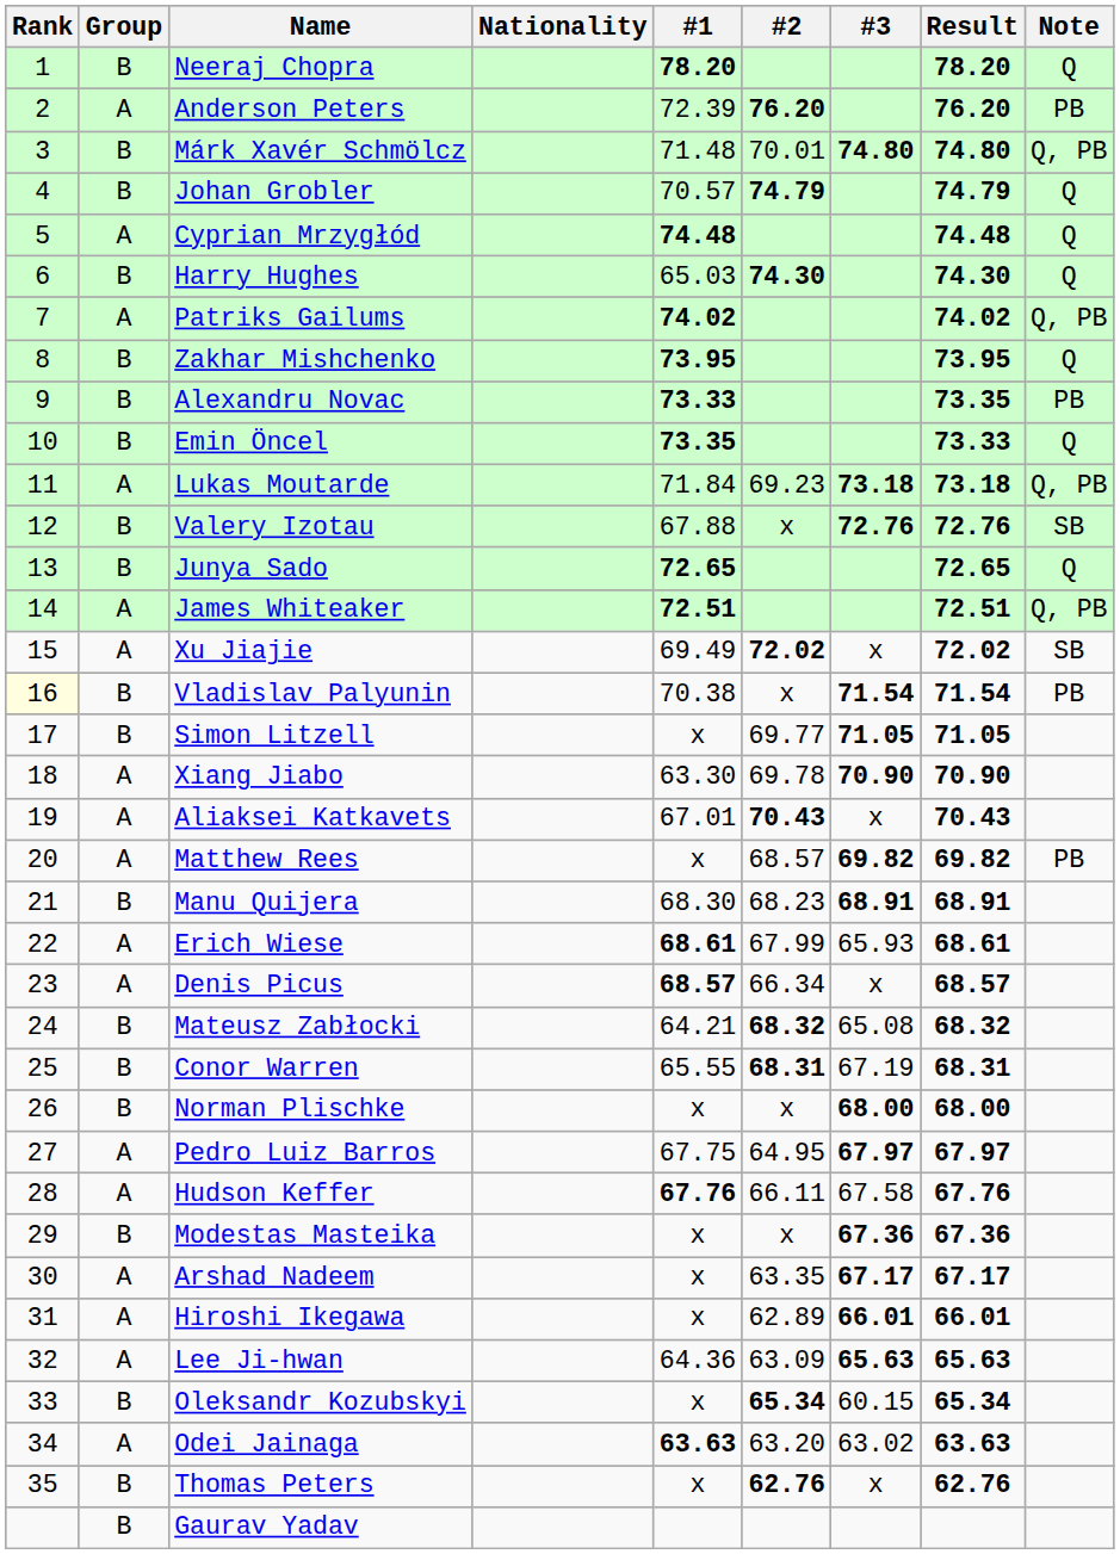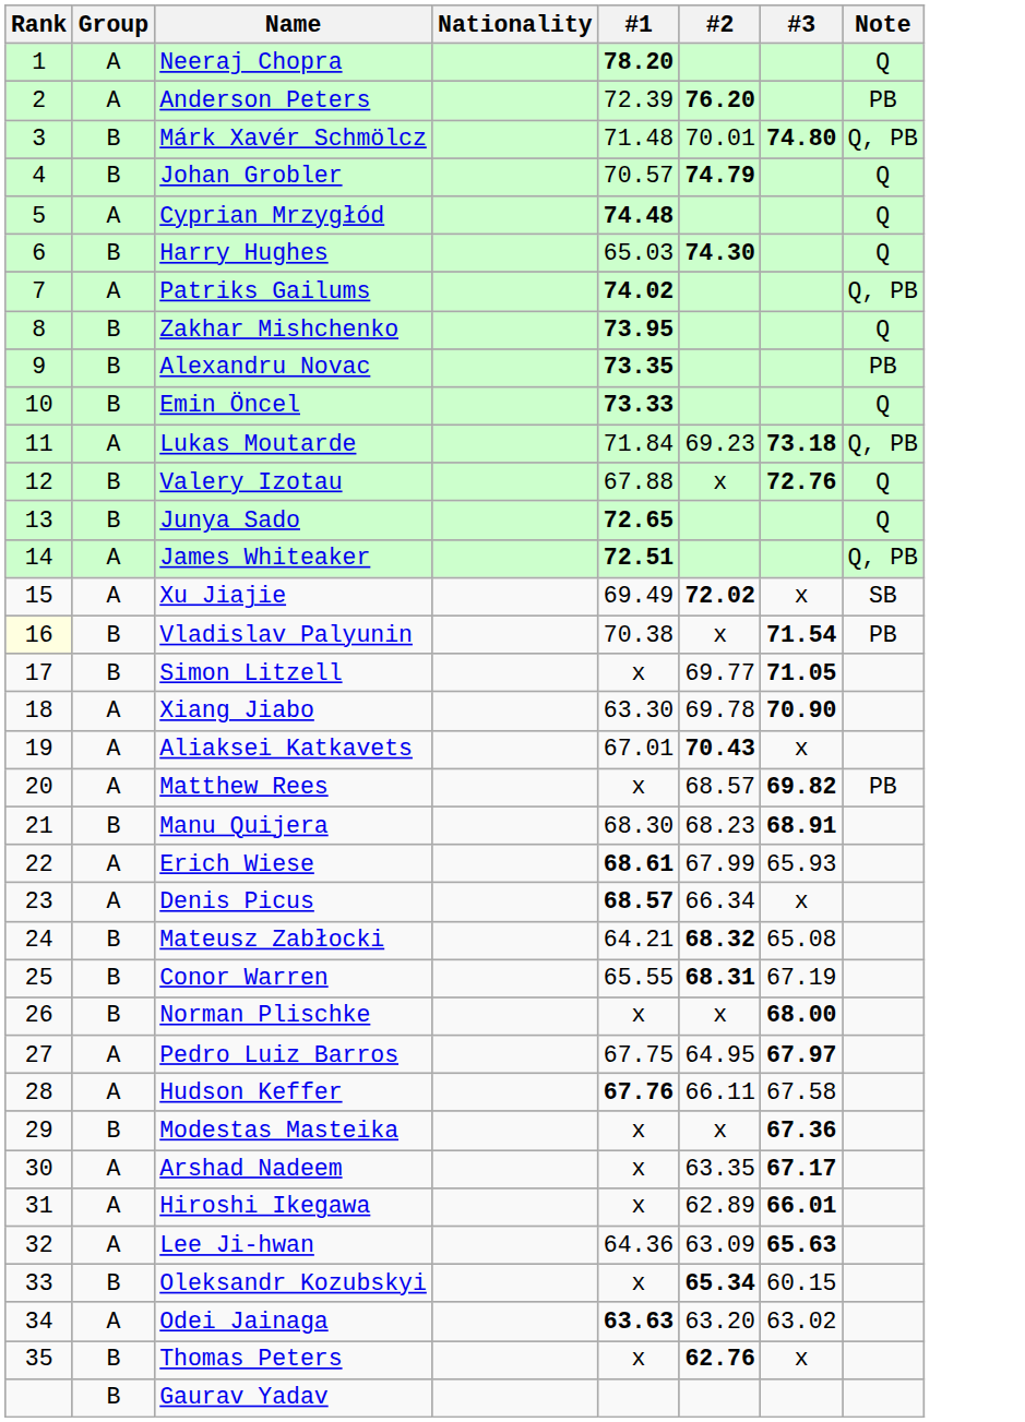 <table class="wikitable sortable" style="text-align:center">
 <tr>
 <th>Rank</th>
 <th>Group</th>
 <th>Name</th>
 <th>Nationality</th>
 <th>#1</th>
 <th>#2</th>
 <th>#3</th>
-<th>Result</th>
 <th>Note</th>
 </tr>
 <tr bgcolor=ccffcc>
 <td>1</td>
-<td>B</td>
+<td>A</td>
 <td align=left><a href='#'>Neeraj Chopra</a></td>
 <td align=left></td>
 <td><strong>78.20</strong></td>
 <td></td>
 <td></td>
-<td><strong>78.20</strong></td>
 <td>Q</td>
 </tr>
 <tr bgcolor=ccffcc>
 <td>2</td>
 <td>A</td>
 <td align=left><a href='#'>Anderson Peters</a></td>
 <td align=left></td>
 <td>72.39</td>
 <td><strong>76.20</strong></td>
 <td></td>
-<td><strong>76.20</strong></td>
 <td>PB</td>
 </tr>
 <tr bgcolor=ccffcc>
 <td>3</td>
 <td>B</td>
 <td align=left><a href='#'>Márk Xavér Schmölcz</a></td>
 <td align=left></td>
 <td>71.48</td>
 <td>70.01</td>
-<td><strong>74.80</strong></td>
 <td><strong>74.80</strong></td>
 <td>Q, PB</td>
 </tr>
 <tr bgcolor=ccffcc>
 <td>4</td>
 <td>B</td>
 <td align=left><a href='#'>Johan Grobler</a></td>
 <td align=left></td>
 <td>70.57</td>
 <td><strong>74.79</strong></td>
 <td></td>
-<td><strong>74.79</strong></td>
 <td>Q</td>
 </tr>
 <tr bgcolor=ccffcc>
 <td>5</td>
 <td>A</td>
 <td align=left><a href='#'>Cyprian Mrzygłód</a></td>
 <td align=left></td>
 <td><strong>74.48</strong></td>
 <td></td>
 <td></td>
-<td><strong>74.48</strong></td>
 <td>Q</td>
 </tr>
 <tr bgcolor=ccffcc>
 <td>6</td>
 <td>B</td>
 <td align=left><a href='#'>Harry Hughes</a></td>
 <td align=left></td>
 <td>65.03</td>
 <td><strong>74.30</strong></td>
 <td></td>
-<td><strong>74.30</strong></td>
 <td>Q</td>
 </tr>
 <tr bgcolor=ccffcc>
 <td>7</td>
 <td>A</td>
 <td align=left><a href='#'>Patriks Gailums</a></td>
 <td align=left></td>
 <td><strong>74.02</strong></td>
 <td></td>
 <td></td>
-<td><strong>74.02</strong></td>
 <td>Q, PB</td>
 </tr>
 <tr bgcolor=ccffcc>
 <td>8</td>
 <td>B</td>
 <td align=left><a href='#'>Zakhar Mishchenko</a></td>
 <td align=left></td>
 <td><strong>73.95</strong></td>
 <td></td>
 <td></td>
-<td><strong>73.95</strong></td>
 <td>Q</td>
 </tr>
 <tr bgcolor=ccffcc>
 <td>9</td>
 <td>B</td>
 <td align=left><a href='#'>Alexandru Novac</a></td>
 <td align=left></td>
-<td><strong>73.33</strong></td>
+<td><strong>73.35</strong></td>
 <td></td>
 <td></td>
-<td><strong>73.35</strong></td>
 <td>PB</td>
 </tr>
 <tr bgcolor=ccffcc>
 <td>10</td>
 <td>B</td>
 <td align=left><a href='#'>Emin Öncel</a></td>
 <td align=left></td>
-<td><strong>73.35</strong></td>
+<td><strong>73.33</strong></td>
 <td></td>
 <td></td>
-<td><strong>73.33</strong></td>
 <td>Q</td>
 </tr>
 <tr bgcolor=ccffcc>
 <td>11</td>
 <td>A</td>
 <td align=left><a href='#'>Lukas Moutarde</a></td>
 <td align=left></td>
 <td>71.84</td>
 <td>69.23</td>
-<td><strong>73.18</strong></td>
 <td><strong>73.18</strong></td>
 <td>Q, PB</td>
 </tr>
 <tr bgcolor=ccffcc>
 <td>12</td>
 <td>B</td>
 <td align=left><a href='#'>Valery Izotau</a></td>
 <td align=left></td>
 <td>67.88</td>
 <td>x</td>
 <td><strong>72.76</strong></td>
-<td><strong>72.76</strong></td>
-<td>SB</td>
+<td>Q</td>
 </tr>
 <tr bgcolor=ccffcc>
 <td>13</td>
 <td>B</td>
 <td align=left><a href='#'>Junya Sado</a></td>
 <td align=left></td>
 <td><strong>72.65</strong></td>
 <td></td>
 <td></td>
-<td><strong>72.65</strong></td>
 <td>Q</td>
 </tr>
 <tr bgcolor=ccffcc>
 <td>14</td>
 <td>A</td>
 <td align=left><a href='#'>James Whiteaker</a></td>
 <td align=left></td>
 <td><strong>72.51</strong></td>
 <td></td>
 <td></td>
-<td><strong>72.51</strong></td>
 <td>Q, PB</td>
 </tr>
 <tr>
 <td>15</td>
 <td>A</td>
 <td align=left><a href='#'>Xu Jiajie</a></td>
 <td align=left></td>
 <td>69.49</td>
 <td><strong>72.02</strong></td>
 <td>x</td>
-<td><strong>72.02</strong></td>
 <td>SB</td>
 </tr>
 <tr>
 <td style="background: lightyellow;">16</td>
 <td>B</td>
 <td align=left><a href='#'>Vladislav Palyunin</a></td>
 <td align=left></td>
 <td>70.38</td>
 <td>x</td>
-<td><strong>71.54</strong></td>
 <td><strong>71.54</strong></td>
 <td>PB</td>
 </tr>
 <tr>
 <td>17</td>
 <td>B</td>
 <td align=left><a href='#'>Simon Litzell</a></td>
 <td align=left></td>
 <td>x</td>
 <td>69.77</td>
 <td><strong>71.05</strong></td>
-<td><strong>71.05</strong></td>
 <td></td>
 </tr>
 <tr>
 <td>18</td>
 <td>A</td>
 <td align=left><a href='#'>Xiang Jiabo</a></td>
 <td align=left></td>
 <td>63.30</td>
 <td>69.78</td>
-<td><strong>70.90</strong></td>
 <td><strong>70.90</strong></td>
 <td></td>
 </tr>
 <tr>
 <td>19</td>
 <td>A</td>
 <td align=left><a href='#'>Aliaksei Katkavets</a></td>
 <td align=left></td>
 <td>67.01</td>
 <td><strong>70.43</strong></td>
 <td>x</td>
-<td><strong>70.43</strong></td>
 <td></td>
 </tr>
 <tr>
 <td>20</td>
 <td>A</td>
 <td align=left><a href='#'>Matthew Rees</a></td>
 <td align=left></td>
 <td>x</td>
 <td>68.57</td>
-<td><strong>69.82</strong></td>
 <td><strong>69.82</strong></td>
 <td>PB</td>
 </tr>
 <tr>
 <td>21</td>
 <td>B</td>
 <td align=left><a href='#'>Manu Quijera</a></td>
 <td align=left></td>
 <td>68.30</td>
 <td>68.23</td>
 <td><strong>68.91</strong></td>
-<td><strong>68.91</strong></td>
 <td></td>
 </tr>
 <tr>
 <td>22</td>
 <td>A</td>
 <td align=left><a href='#'>Erich Wiese</a></td>
 <td align=left></td>
 <td><strong>68.61</strong></td>
 <td>67.99</td>
 <td>65.93</td>
-<td><strong>68.61</strong></td>
 <td></td>
 </tr>
 <tr>
 <td>23</td>
 <td>A</td>
 <td align=left><a href='#'>Denis Picus</a></td>
 <td align=left></td>
 <td><strong>68.57</strong></td>
 <td>66.34</td>
 <td>x</td>
-<td><strong>68.57</strong></td>
 <td></td>
 </tr>
 <tr>
 <td>24</td>
 <td>B</td>
 <td align=left><a href='#'>Mateusz Zabłocki</a></td>
 <td align=left></td>
 <td>64.21</td>
 <td><strong>68.32</strong></td>
 <td>65.08</td>
-<td><strong>68.32</strong></td>
 <td></td>
 </tr>
 <tr>
 <td>25</td>
 <td>B</td>
 <td align=left><a href='#'>Conor Warren</a></td>
 <td align=left></td>
 <td>65.55</td>
 <td><strong>68.31</strong></td>
 <td>67.19</td>
-<td><strong>68.31</strong></td>
 <td></td>
 </tr>
 <tr>
 <td>26</td>
 <td>B</td>
 <td align=left><a href='#'>Norman Plischke</a></td>
 <td align=left></td>
 <td>x</td>
 <td>x</td>
-<td><strong>68.00</strong></td>
 <td><strong>68.00</strong></td>
 <td></td>
 </tr>
 <tr>
 <td>27</td>
 <td>A</td>
 <td align=left><a href='#'>Pedro Luiz Barros</a></td>
 <td align=left></td>
 <td>67.75</td>
 <td>64.95</td>
 <td><strong>67.97</strong></td>
-<td><strong>67.97</strong></td>
 <td></td>
 </tr>
 <tr>
 <td>28</td>
 <td>A</td>
 <td align=left><a href='#'>Hudson Keffer</a></td>
 <td align=left></td>
 <td><strong>67.76</strong></td>
 <td>66.11</td>
 <td>67.58</td>
-<td><strong>67.76</strong></td>
 <td></td>
 </tr>
 <tr>
 <td>29</td>
 <td>B</td>
 <td align=left><a href='#'>Modestas Masteika</a></td>
 <td align=left></td>
 <td>x</td>
 <td>x</td>
-<td><strong>67.36</strong></td>
 <td><strong>67.36</strong></td>
 <td></td>
 </tr>
 <tr>
 <td>30</td>
 <td>A</td>
 <td align=left><a href='#'>Arshad Nadeem</a></td>
 <td align=left></td>
 <td>x</td>
 <td>63.35</td>
 <td><strong>67.17</strong></td>
-<td><strong>67.17</strong></td>
 <td></td>
 </tr>
 <tr>
 <td>31</td>
 <td>A</td>
 <td align=left><a href='#'>Hiroshi Ikegawa</a></td>
 <td align=left></td>
 <td>x</td>
 <td>62.89</td>
-<td><strong>66.01</strong></td>
 <td><strong>66.01</strong></td>
 <td></td>
 </tr>
 <tr>
 <td>32</td>
 <td>A</td>
 <td align=left><a href='#'>Lee Ji-hwan</a></td>
 <td align=left></td>
 <td>64.36</td>
 <td>63.09</td>
 <td><strong>65.63</strong></td>
-<td><strong>65.63</strong></td>
 <td></td>
 </tr>
 <tr>
 <td>33</td>
 <td>B</td>
 <td align=left><a href='#'>Oleksandr Kozubskyi</a></td>
 <td align=left></td>
 <td>x</td>
 <td><strong>65.34</strong></td>
 <td>60.15</td>
-<td><strong>65.34</strong></td>
 <td></td>
 </tr>
 <tr>
 <td>34</td>
 <td>A</td>
 <td align=left><a href='#'>Odei Jainaga</a></td>
 <td align=left></td>
 <td><strong>63.63</strong></td>
 <td>63.20</td>
 <td>63.02</td>
-<td><strong>63.63</strong></td>
 <td></td>
 </tr>
 <tr>
 <td>35</td>
 <td>B</td>
 <td align=left><a href='#'>Thomas Peters</a></td>
 <td align=left></td>
 <td>x</td>
 <td><strong>62.76</strong></td>
 <td>x</td>
-<td><strong>62.76</strong></td>
 <td></td>
 </tr>
 <tr>
 <td></td>
 <td>B</td>
 <td align=left><a href='#'>Gaurav Yadav</a></td>
 <td align=left></td>
 <td></td>
 <td></td>
 <td></td>
-<td><strong></strong></td>
 <td></td>
 </tr>
 </table>
